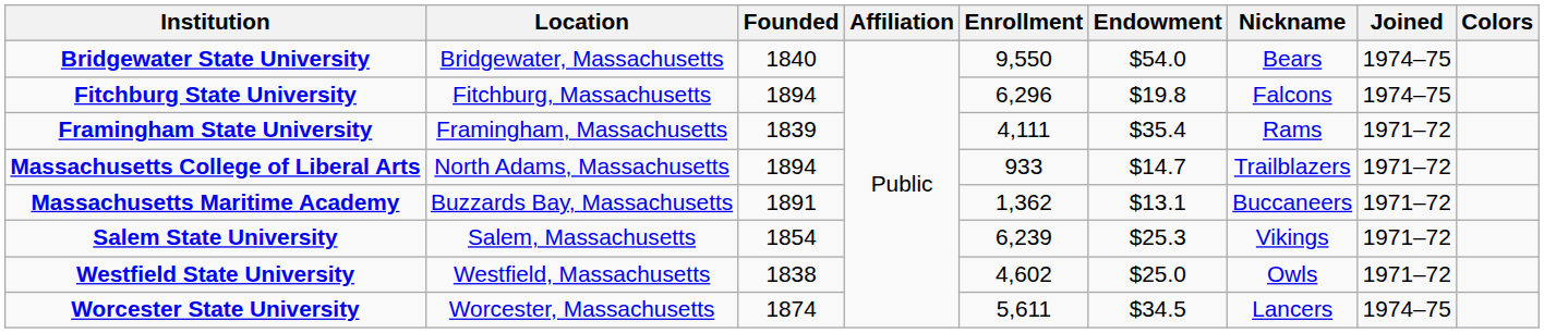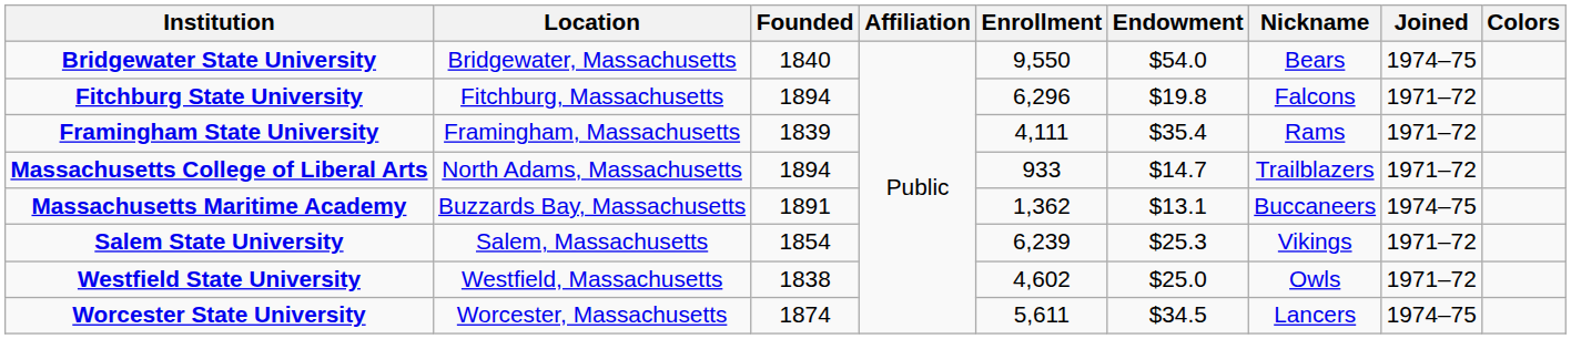 <table class="wikitable sortable" style="text-align:center;">
 <tr>
 <th>Institution</th>
 <th>Location</th>
 <th>Founded</th>
 <th>Affiliation</th>
 <th>Enrollment</th>
 <th>Endowment<br></th>
 <th>Nickname</th>
 <th>Joined</th>
 <th>Colors</th>
 </tr>
 <tr>
 <td><strong><a href='#'>Bridgewater State University</a></strong></td>
 <td><a href='#'>Bridgewater, Massachusetts</a></td>
 <td>1840</td>
 <td rowspan="8">Public</td>
 <td>9,550</td>
 <td>$54.0</td>
 <td><a href='#'>Bears</a></td>
 <td>1974–75</td>
 <td style="text-align:right;"></td>
 </tr>
 <tr>
 <td><strong><a href='#'>Fitchburg State University</a></strong></td>
 <td><a href='#'>Fitchburg, Massachusetts</a></td>
 <td>1894</td>
 <td>6,296</td>
 <td>$19.8</td>
 <td><a href='#'>Falcons</a></td>
-<td>1974–75</td>
+<td>1971–72</td>
 <td style="text-align:right;"></td>
 </tr>
 <tr>
 <td><strong><a href='#'>Framingham State University</a></strong></td>
 <td><a href='#'>Framingham, Massachusetts</a></td>
 <td>1839</td>
 <td>4,111</td>
 <td>$35.4</td>
 <td><a href='#'>Rams</a></td>
 <td>1971–72</td>
 <td style="text-align:right;"></td>
 </tr>
 <tr>
 <td><strong><a href='#'>Massachusetts College of Liberal Arts</a></strong></td>
 <td><a href='#'>North Adams, Massachusetts</a></td>
 <td>1894</td>
 <td>933</td>
 <td>$14.7</td>
 <td><a href='#'>Trailblazers</a></td>
 <td>1971–72</td>
 <td style="text-align:right;"></td>
 </tr>
 <tr>
 <td><strong><a href='#'>Massachusetts Maritime Academy</a></strong></td>
 <td><a href='#'>Buzzards Bay, Massachusetts</a></td>
 <td>1891</td>
 <td>1,362</td>
 <td>$13.1</td>
 <td><a href='#'>Buccaneers</a></td>
-<td>1971–72</td>
+<td>1974–75</td>
 <td style="text-align:right;"></td>
 </tr>
 <tr>
 <td><strong><a href='#'>Salem State University</a></strong></td>
 <td><a href='#'>Salem, Massachusetts</a></td>
 <td>1854</td>
 <td>6,239</td>
 <td>$25.3</td>
 <td><a href='#'>Vikings</a></td>
 <td>1971–72</td>
 <td style="text-align:right;"></td>
 </tr>
 <tr>
 <td><strong><a href='#'>Westfield State University</a></strong></td>
 <td><a href='#'>Westfield, Massachusetts</a></td>
 <td>1838</td>
 <td>4,602</td>
 <td>$25.0</td>
 <td><a href='#'>Owls</a></td>
 <td>1971–72</td>
 <td style="text-align:right;"></td>
 </tr>
 <tr>
 <td><strong><a href='#'>Worcester State University</a></strong></td>
 <td><a href='#'>Worcester, Massachusetts</a></td>
 <td>1874</td>
 <td>5,611</td>
 <td>$34.5</td>
 <td><a href='#'>Lancers</a></td>
 <td>1974–75</td>
 <td style="text-align:right;"></td>
 </tr>
 </table>
